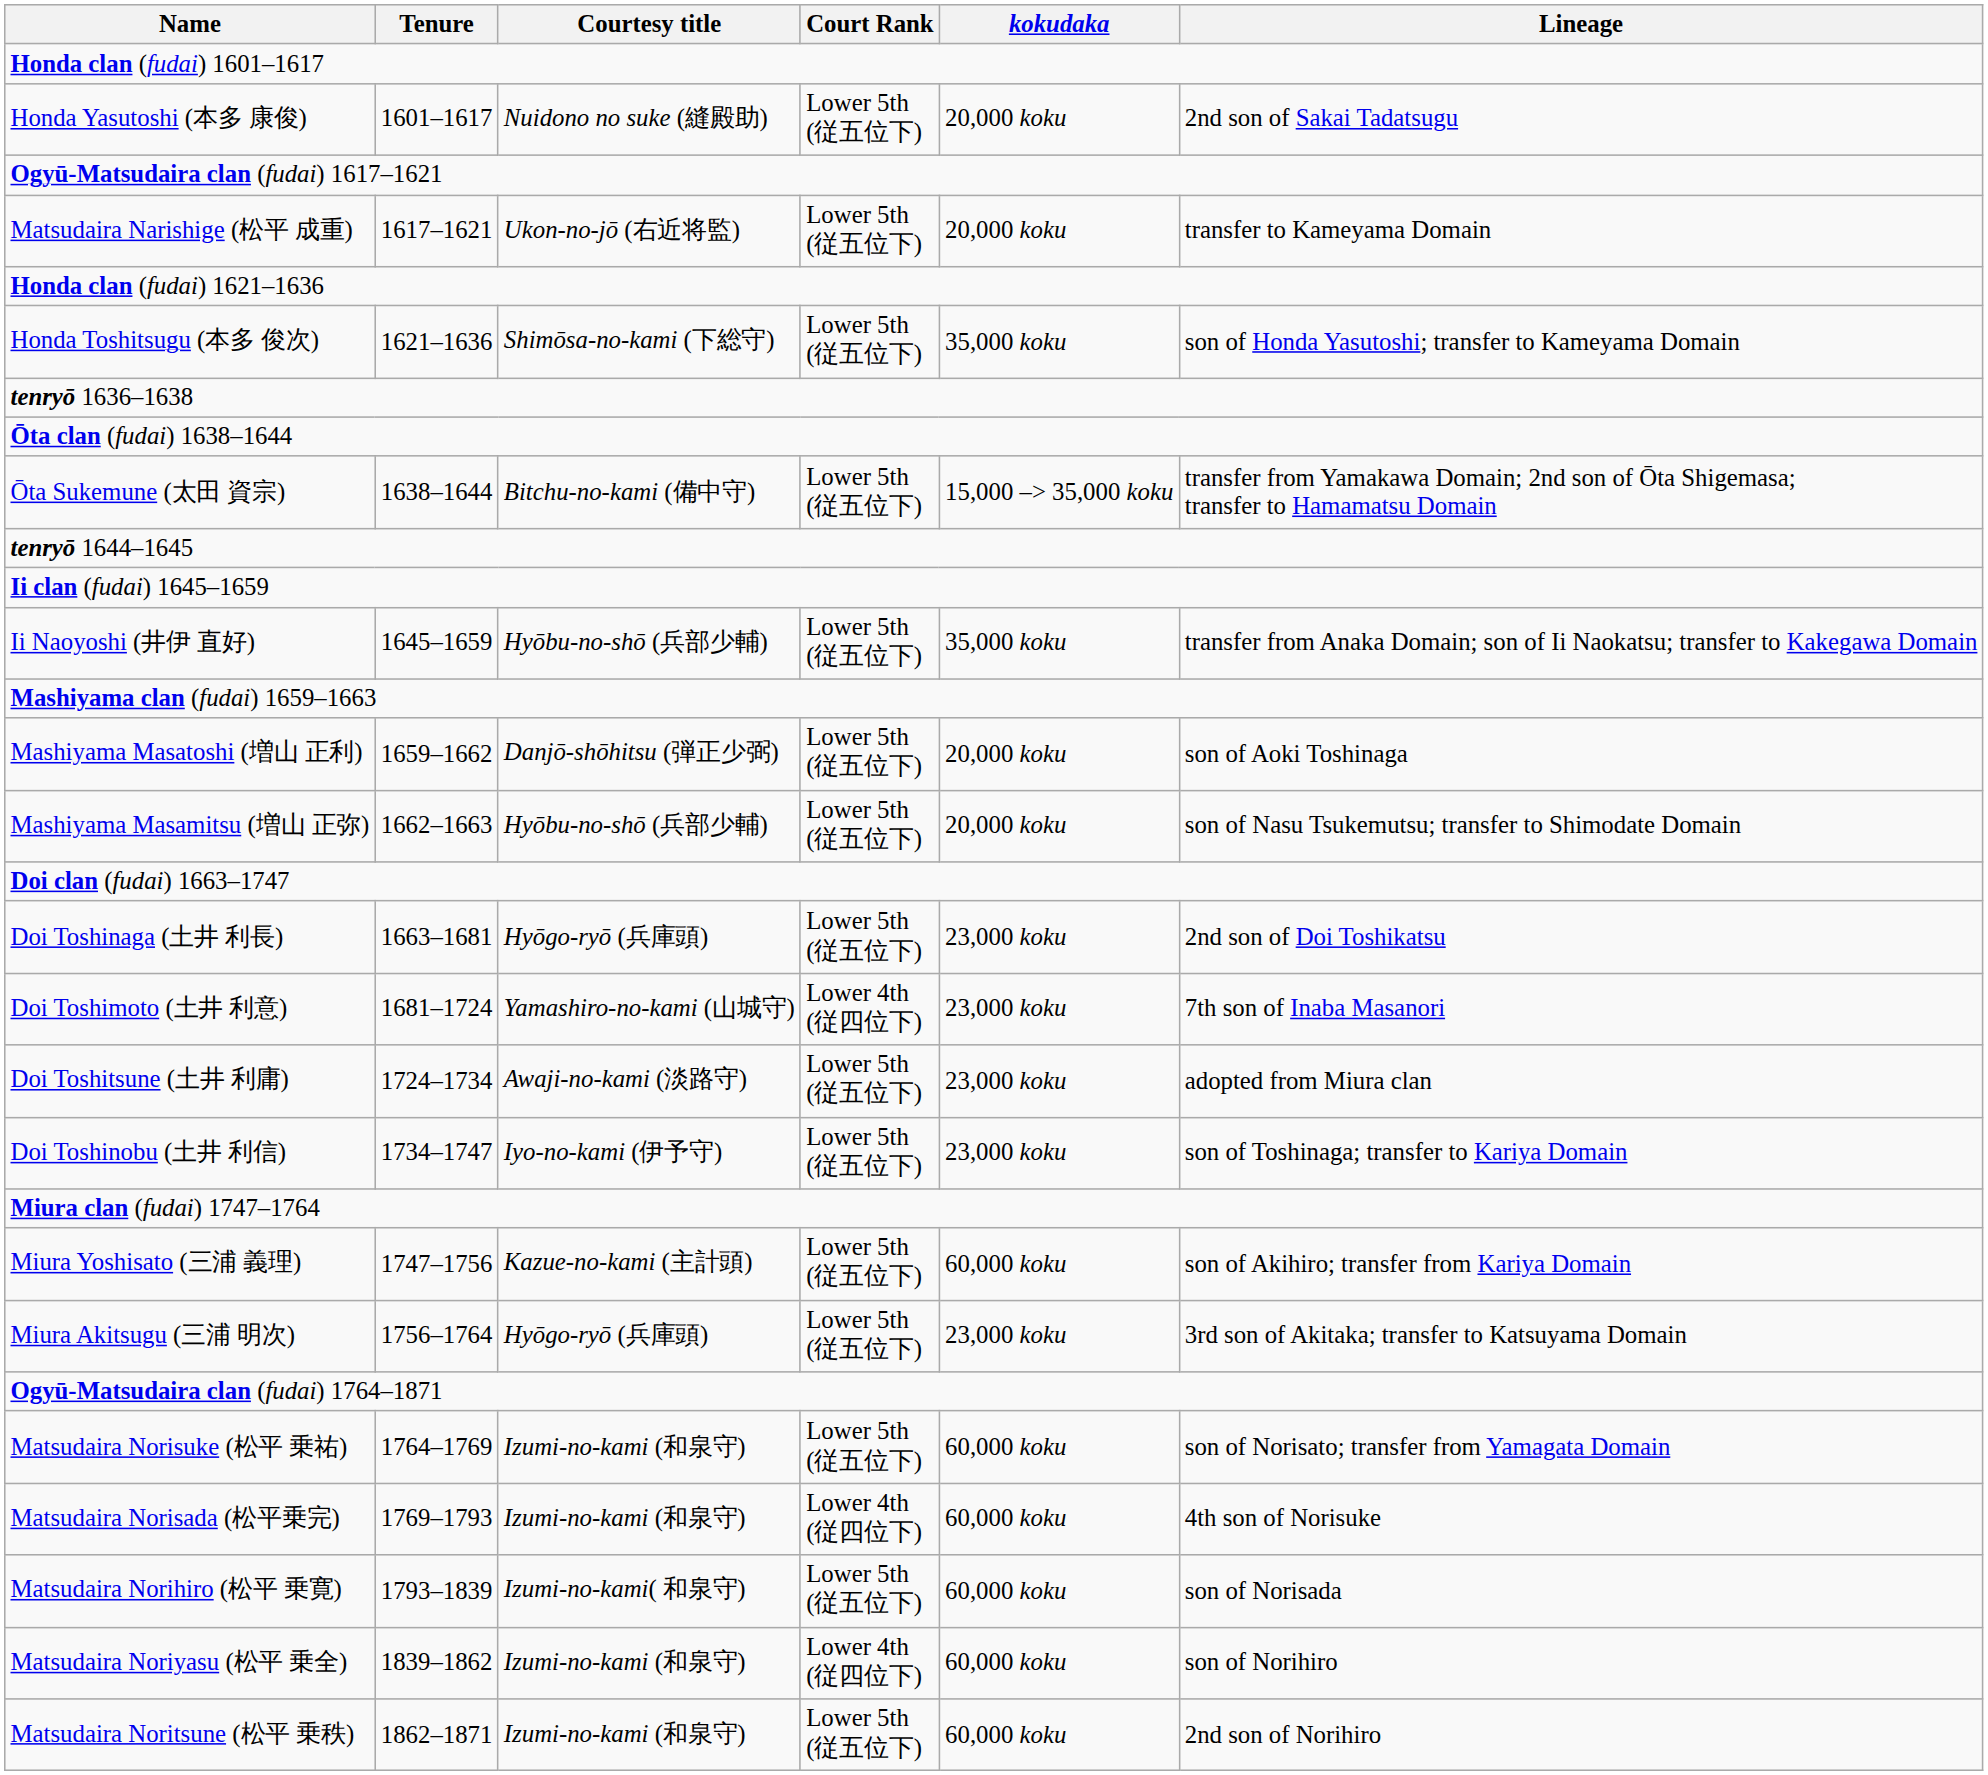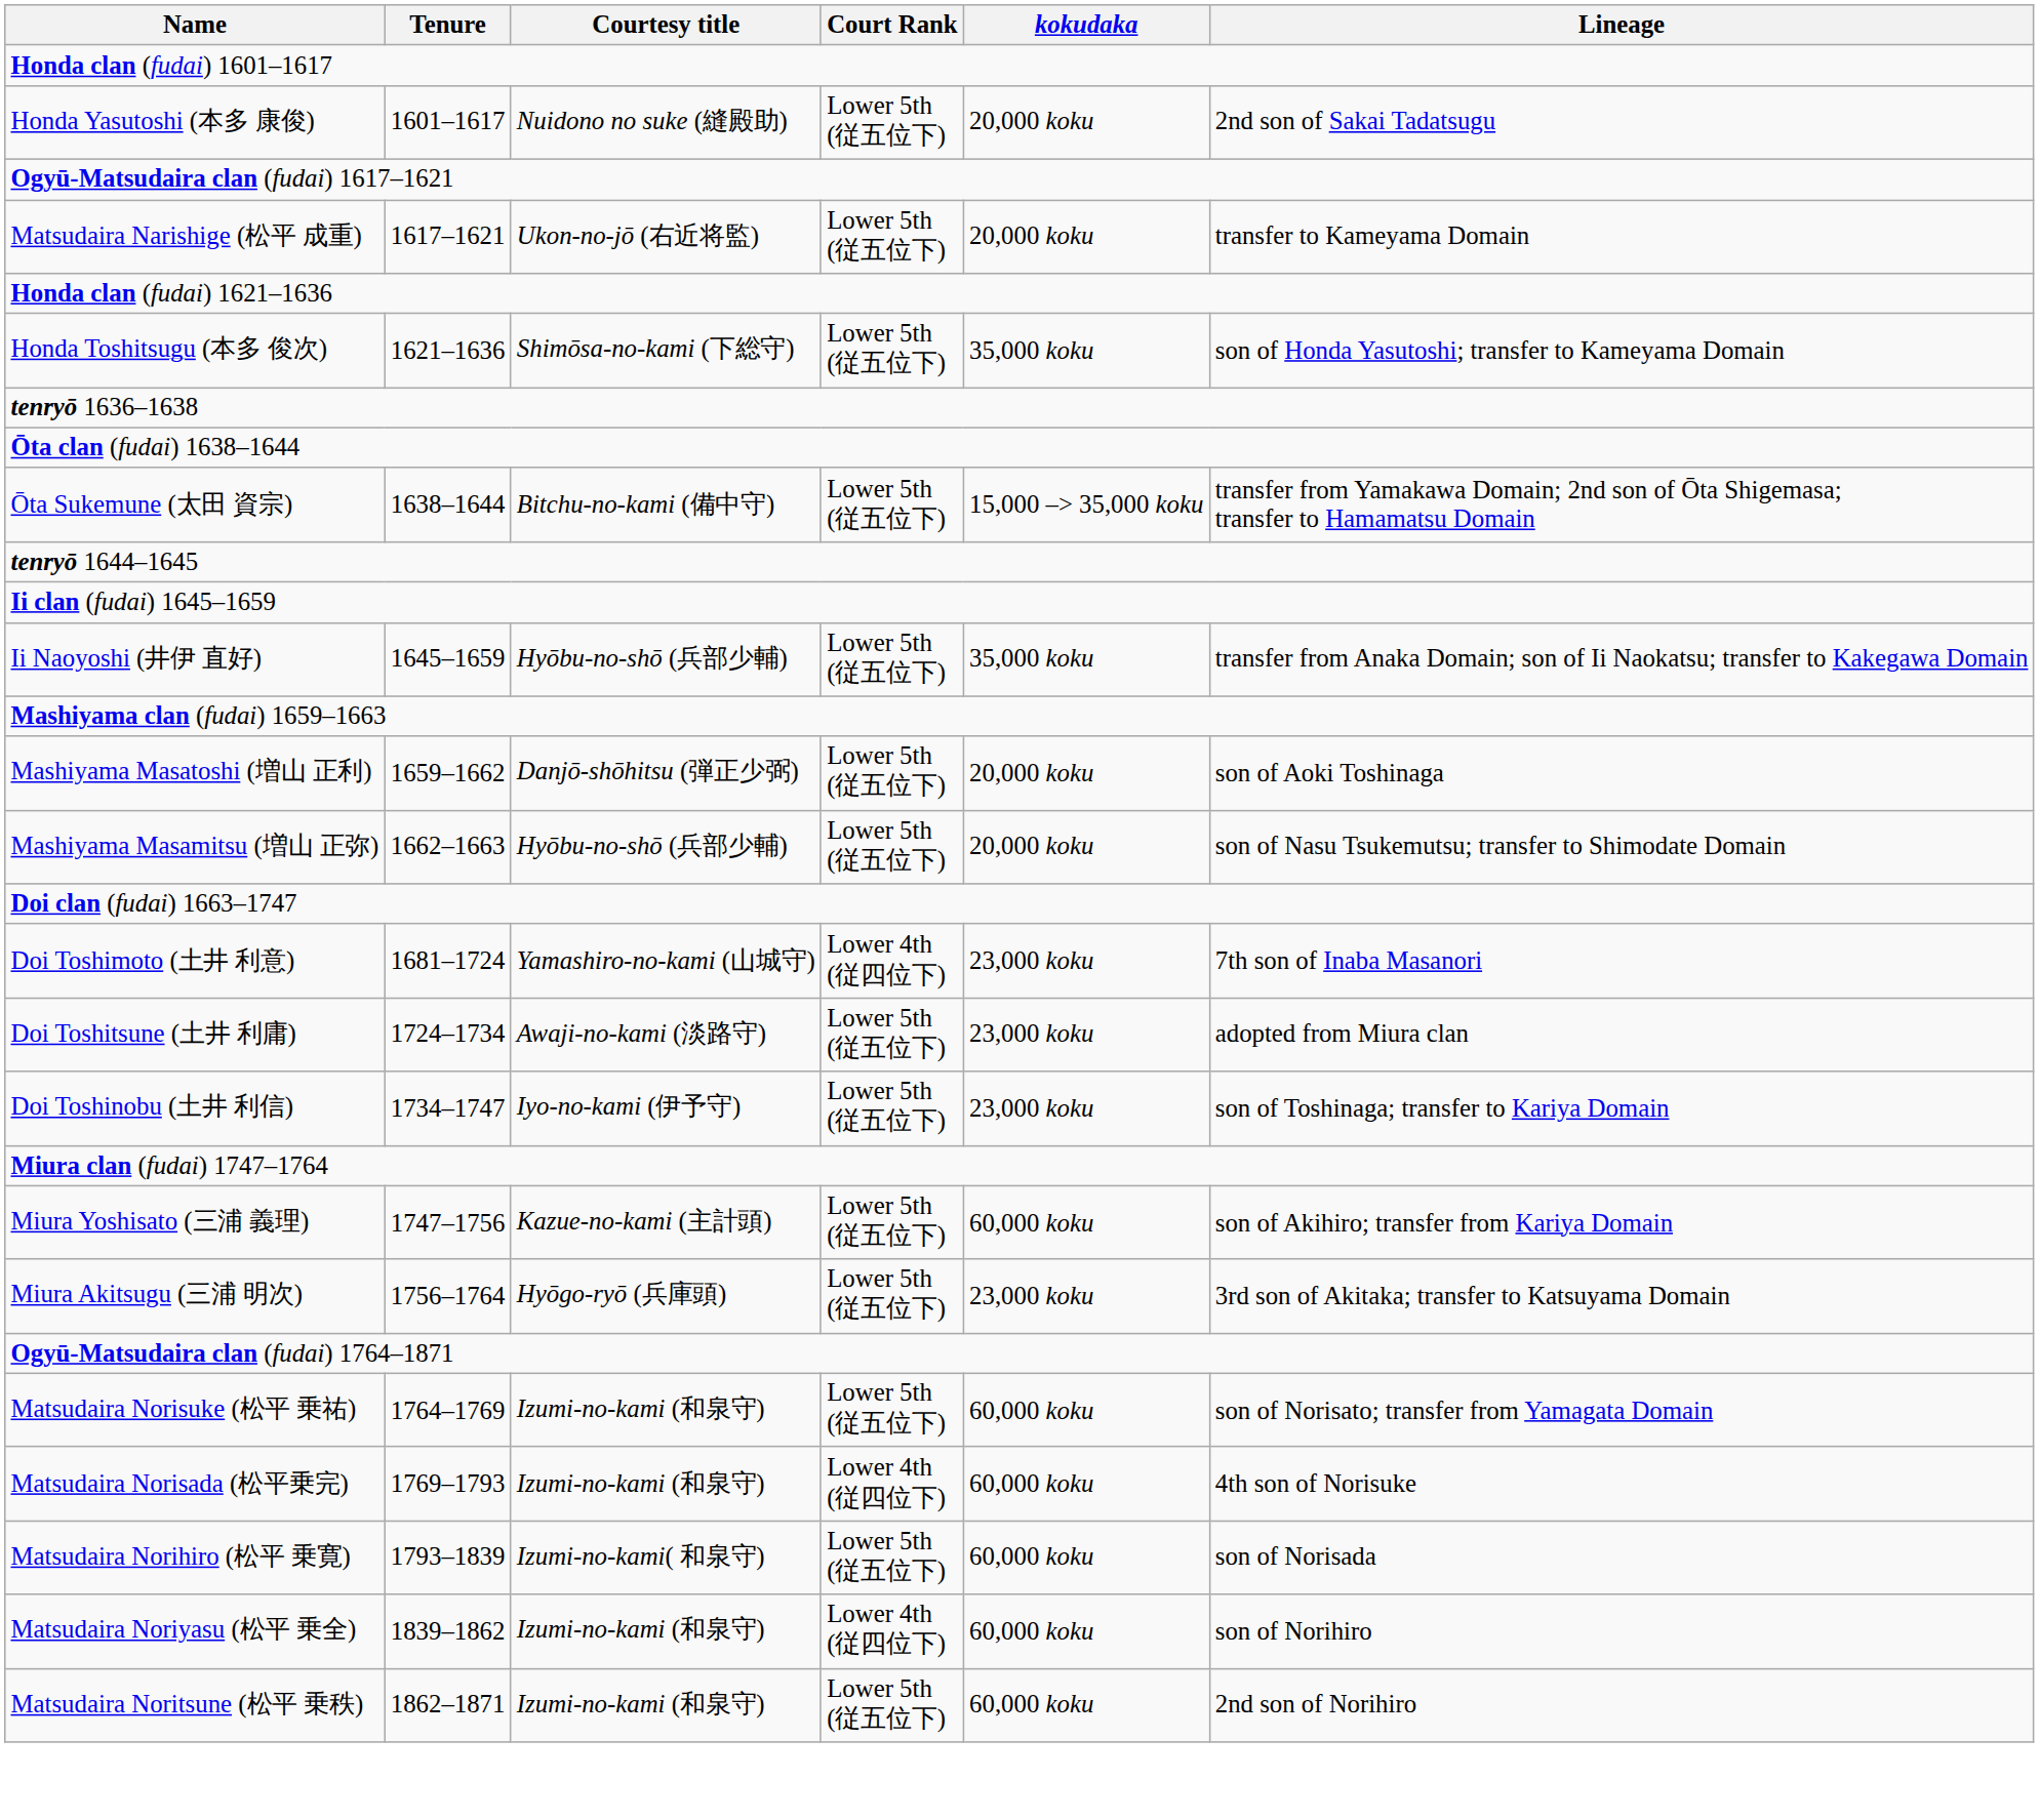 <table class=wikitable>
 <tr>
 <th>Name</th>
 <th>Tenure</th>
 <th>Courtesy title</th>
 <th>Court Rank</th>
 <th><em><a href='#'>kokudaka</a></em></th>
 <th>Lineage</th>
 </tr>
 <tr>
 <td colspan=6> <strong><a href='#'>Honda clan</a></strong> (<em><a href='#'>fudai</a></em>) 1601–1617</td>
 </tr>
 <tr>
 <td><a href='#'>Honda Yasutoshi</a> (本多 康俊)</td>
 <td>1601–1617</td>
 <td><em>Nuidono no suke</em> (縫殿助)</td>
 <td>Lower 5th<br>(従五位下)</td>
 <td>20,000 <em>koku</em></td>
 <td>2nd son of <a href='#'>Sakai Tadatsugu</a></td>
 </tr>
 <tr>
 <td colspan=6> <strong><a href='#'>Ogyū-Matsudaira clan</a></strong> (<em>fudai</em>) 1617–1621</td>
 </tr>
 <tr>
 <td><a href='#'>Matsudaira Narishige</a> (松平 成重)</td>
 <td>1617–1621</td>
 <td><em>Ukon-no-jō</em> (右近将監)</td>
 <td>Lower 5th<br>(従五位下)</td>
 <td>20,000 <em>koku</em></td>
 <td>transfer to Kameyama Domain</td>
 </tr>
 <tr>
 <td colspan=6> <strong><a href='#'>Honda clan</a></strong> (<em>fudai</em>) 1621–1636</td>
 </tr>
 <tr>
 <td><a href='#'>Honda Toshitsugu</a> (本多 俊次)</td>
 <td>1621–1636</td>
 <td><em>Shimōsa-no-kami</em> (下総守)</td>
 <td>Lower 5th<br>(従五位下)</td>
 <td>35,000 <em>koku</em></td>
 <td>son of <a href='#'>Honda Yasutoshi</a>; transfer to Kameyama Domain</td>
 </tr>
 <tr>
 <td colspan=6><strong><em>tenryō</em></strong> 1636–1638</td>
 </tr>
 <tr>
 <td colspan=6> <strong><a href='#'>Ōta clan</a></strong> (<em>fudai</em>) 1638–1644</td>
 </tr>
 <tr>
 <td><a href='#'>Ōta Sukemune</a> (太田 資宗)</td>
 <td>1638–1644</td>
 <td><em>Bitchu-no-kami</em> (備中守)</td>
 <td>Lower 5th<br>(従五位下)</td>
 <td>15,000 –> 35,000 <em>koku</em></td>
 <td>transfer from Yamakawa Domain; 2nd son of Ōta Shigemasa;<br> transfer to <a href='#'>Hamamatsu Domain</a></td>
 </tr>
 <tr>
 <td colspan=6><strong><em>tenryō</em></strong> 1644–1645</td>
 </tr>
 <tr>
 <td colspan=6> <strong><a href='#'>Ii clan</a></strong> (<em>fudai</em>) 1645–1659</td>
 </tr>
 <tr>
 <td><a href='#'>Ii Naoyoshi</a> (井伊 直好)</td>
 <td>1645–1659</td>
 <td><em>Hyōbu-no-shō</em> (兵部少輔)</td>
 <td>Lower 5th<br>(従五位下)</td>
 <td>35,000 <em>koku</em></td>
 <td>transfer from Anaka Domain; son of Ii Naokatsu; transfer to <a href='#'>Kakegawa Domain</a></td>
 </tr>
 <tr>
 <td colspan=6> <strong><a href='#'>Mashiyama clan</a></strong> (<em>fudai</em>) 1659–1663</td>
 </tr>
 <tr>
 <td><a href='#'>Mashiyama Masatoshi</a> (増山 正利)</td>
 <td>1659–1662</td>
 <td><em>Danjō-shōhitsu</em> (弾正少弼)</td>
 <td>Lower 5th<br>(従五位下)</td>
 <td>20,000 <em>koku</em></td>
 <td>son of Aoki Toshinaga</td>
 </tr>
 <tr>
 <td><a href='#'>Mashiyama Masamitsu</a> (増山 正弥)</td>
 <td>1662–1663</td>
 <td><em>Hyōbu-no-shō</em> (兵部少輔)</td>
 <td>Lower 5th<br>(従五位下)</td>
 <td>20,000 <em>koku</em></td>
 <td>son of Nasu Tsukemutsu; transfer to Shimodate Domain</td>
 </tr>
 <tr>
 <td colspan=6> <strong><a href='#'>Doi clan</a></strong> (<em>fudai</em>) 1663–1747</td>
 </tr>
 <tr>
-<td><a href='#'>Doi Toshinaga</a> (土井 利長)</td>
-<td>1663–1681</td>
-<td><em>Hyōgo-ryō</em> (兵庫頭)</td>
-<td>Lower 5th<br>(従五位下)</td>
-<td>23,000 <em>koku</em></td>
-<td>2nd son of <a href='#'>Doi Toshikatsu</a></td>
-</tr>
-<tr>
 <td><a href='#'>Doi Toshimoto</a> (土井 利意)</td>
 <td>1681–1724</td>
 <td><em>Yamashiro-no-kami</em> (山城守)</td>
 <td>Lower 4th<br>(従四位下)</td>
 <td>23,000 <em>koku</em></td>
 <td>7th son of <a href='#'>Inaba Masanori</a></td>
 </tr>
 <tr>
 <td><a href='#'>Doi Toshitsune</a> (土井 利庸)</td>
 <td>1724–1734</td>
 <td><em>Awaji-no-kami</em> (淡路守)</td>
 <td>Lower 5th<br>(従五位下)</td>
 <td>23,000 <em>koku</em></td>
 <td>adopted from Miura clan</td>
 </tr>
 <tr>
 <td><a href='#'>Doi Toshinobu</a> (土井 利信)</td>
 <td>1734–1747</td>
 <td><em>Iyo-no-kami</em> (伊予守)</td>
 <td>Lower 5th<br>(従五位下)</td>
 <td>23,000 <em>koku</em></td>
 <td>son of Toshinaga; transfer to <a href='#'>Kariya Domain</a></td>
 </tr>
 <tr>
 <td colspan=6> <strong><a href='#'>Miura clan</a></strong> (<em>fudai</em>) 1747–1764</td>
 </tr>
 <tr>
 <td><a href='#'>Miura Yoshisato</a> (三浦 義理)</td>
 <td>1747–1756</td>
 <td><em>Kazue-no-kami</em> (主計頭)</td>
 <td>Lower 5th<br>(従五位下)</td>
 <td>60,000 <em>koku</em></td>
 <td>son of Akihiro; transfer from <a href='#'>Kariya Domain</a></td>
 </tr>
 <tr>
 <td><a href='#'>Miura Akitsugu</a> (三浦 明次)</td>
 <td>1756–1764</td>
 <td><em>Hyōgo-ryō</em> (兵庫頭)</td>
 <td>Lower 5th<br>(従五位下)</td>
 <td>23,000 <em>koku</em></td>
 <td>3rd son of Akitaka; transfer to Katsuyama Domain</td>
 </tr>
 <tr>
 <td colspan=6> <strong><a href='#'>Ogyū-Matsudaira clan</a></strong> (<em>fudai</em>) 1764–1871</td>
 </tr>
 <tr>
 <td><a href='#'>Matsudaira Norisuke</a> (松平 乗祐)</td>
 <td>1764–1769</td>
 <td><em>Izumi-no-kami</em> (和泉守)</td>
 <td>Lower 5th<br>(従五位下)</td>
 <td>60,000 <em>koku</em></td>
 <td>son of Norisato; transfer from <a href='#'>Yamagata Domain</a></td>
 </tr>
 <tr>
 <td><a href='#'>Matsudaira Norisada</a> (松平乗完)</td>
 <td>1769–1793</td>
 <td><em>Izumi-no-kami</em> (和泉守)</td>
 <td>Lower 4th<br>(従四位下)</td>
 <td>60,000 <em>koku</em></td>
 <td>4th son of Norisuke</td>
 </tr>
 <tr>
 <td><a href='#'>Matsudaira Norihiro</a> (松平 乗寛)</td>
 <td>1793–1839</td>
 <td><em>Izumi-no-kami</em>( 和泉守)</td>
 <td>Lower 5th<br>(従五位下)</td>
 <td>60,000 <em>koku</em></td>
 <td>son of Norisada</td>
 </tr>
 <tr>
 <td><a href='#'>Matsudaira Noriyasu</a> (松平 乗全)</td>
 <td>1839–1862</td>
 <td><em>Izumi-no-kami</em> (和泉守)</td>
 <td>Lower 4th<br> (従四位下)</td>
 <td>60,000 <em>koku</em></td>
 <td>son of Norihiro</td>
 </tr>
 <tr>
 <td><a href='#'>Matsudaira Noritsune</a> (松平 乗秩)</td>
 <td>1862–1871</td>
 <td><em>Izumi-no-kami</em> (和泉守)</td>
 <td>Lower 5th<br>(従五位下)</td>
 <td>60,000 <em>koku</em></td>
 <td>2nd son of Norihiro</td>
 </tr>
 </table>
